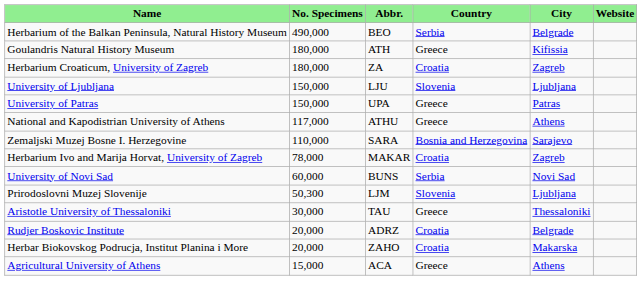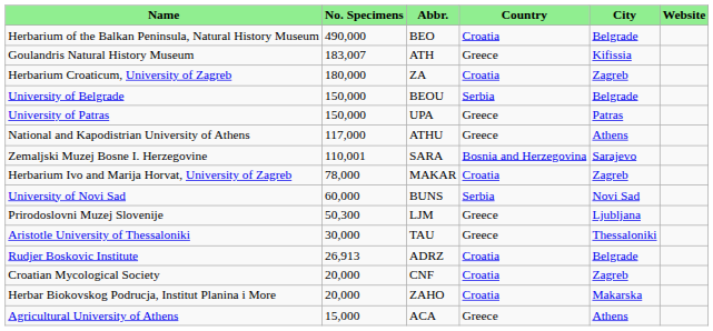 <table class="wikitable sortable" align="left" style="margin-left:1em">
 <tr>
 <th style="background:lightgreen" align="center">Name</th>
 <th style="background:lightgreen" align="center">No. Specimens</th>
 <th style="background:lightgreen" align="center">Abbr.</th>
 <th style="background:lightgreen" align="center">Country</th>
 <th style="background:lightgreen" align="center">City</th>
 <th style="background:lightgreen" align="center">Website</th>
 </tr>
 <tr>
 <td>Herbarium of the Balkan Peninsula, Natural History Museum</td>
 <td>490,000</td>
 <td>BEO</td>
-<td><a href='#'>Serbia</a></td>
+<td><a href='#'>Croatia</a></td>
 <td><a href='#'>Belgrade</a></td>
 <td></td>
 </tr>
 <tr>
 <td>Goulandris Natural History Museum</td>
-<td>180,000</td>
+<td>183,007</td>
 <td>ATH</td>
 <td>Greece</td>
 <td><a href='#'>Kifissia</a></td>
 <td></td>
 </tr>
 <tr>
 <td>Herbarium Croaticum, <a href='#'>University of Zagreb</a></td>
 <td>180,000</td>
 <td>ZA</td>
 <td><a href='#'>Croatia</a></td>
 <td><a href='#'>Zagreb</a></td>
 <td></td>
 </tr>
 <tr>
-<td><a href='#'>University of Ljubljana</a></td>
+<td><a href='#'>University of Belgrade</a></td>
 <td>150,000</td>
-<td>LJU</td>
-<td><a href='#'>Slovenia</a></td>
-<td><a href='#'>Ljubljana</a></td>
+<td>BEOU</td>
+<td><a href='#'>Serbia</a></td>
+<td><a href='#'>Belgrade</a></td>
 <td></td>
 </tr>
 <tr>
 <td><a href='#'>University of Patras</a></td>
 <td>150,000</td>
 <td>UPA</td>
 <td>Greece</td>
 <td><a href='#'>Patras</a></td>
 <td></td>
 </tr>
 <tr>
 <td>National and Kapodistrian University of Athens</td>
 <td>117,000</td>
 <td>ATHU</td>
 <td>Greece</td>
 <td><a href='#'>Athens</a></td>
 <td></td>
 </tr>
 <tr>
 <td>Zemaljski Muzej Bosne I. Herzegovine</td>
-<td>110,000</td>
+<td>110,001</td>
 <td>SARA</td>
 <td><a href='#'>Bosnia and Herzegovina</a></td>
 <td><a href='#'>Sarajevo</a></td>
 <td></td>
 </tr>
 <tr>
 <td>Herbarium Ivo and Marija Horvat, <a href='#'>University of Zagreb</a></td>
 <td>78,000</td>
 <td>MAKAR</td>
 <td><a href='#'>Croatia</a></td>
 <td><a href='#'>Zagreb</a></td>
 <td></td>
 </tr>
 <tr>
 <td><a href='#'>University of Novi Sad</a></td>
 <td>60,000</td>
 <td>BUNS</td>
 <td><a href='#'>Serbia</a></td>
 <td><a href='#'>Novi Sad</a></td>
 <td></td>
 </tr>
 <tr>
 <td>Prirodoslovni Muzej Slovenije</td>
 <td>50,300</td>
 <td>LJM</td>
-<td><a href='#'>Slovenia</a></td>
+<td>Greece</td>
 <td><a href='#'>Ljubljana</a></td>
 <td></td>
 </tr>
 <tr>
 <td><a href='#'>Aristotle University of Thessaloniki</a></td>
 <td>30,000</td>
 <td>TAU</td>
 <td>Greece</td>
 <td><a href='#'>Thessaloniki</a></td>
 <td></td>
 </tr>
 <tr>
 <td><a href='#'>Rudjer Boskovic Institute</a></td>
-<td>20,000</td>
+<td>26,913</td>
 <td>ADRZ</td>
 <td><a href='#'>Croatia</a></td>
 <td><a href='#'>Belgrade</a></td>
+<td></td>
+</tr>
+<tr>
+<td>Croatian Mycological Society</td>
+<td>20,000</td>
+<td>CNF</td>
+<td><a href='#'>Croatia</a></td>
+<td><a href='#'>Zagreb</a></td>
 <td></td>
 </tr>
 <tr>
 <td>Herbar Biokovskog Podrucja, Institut Planina i More</td>
 <td>20,000</td>
 <td>ZAHO</td>
 <td><a href='#'>Croatia</a></td>
 <td><a href='#'>Makarska</a></td>
 <td></td>
 </tr>
 <tr>
 <td><a href='#'>Agricultural University of Athens</a></td>
 <td>15,000</td>
 <td>ACA</td>
 <td>Greece</td>
 <td><a href='#'>Athens</a></td>
 <td></td>
 </tr>
 </table>
